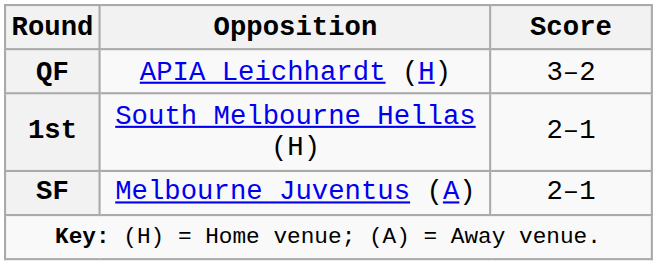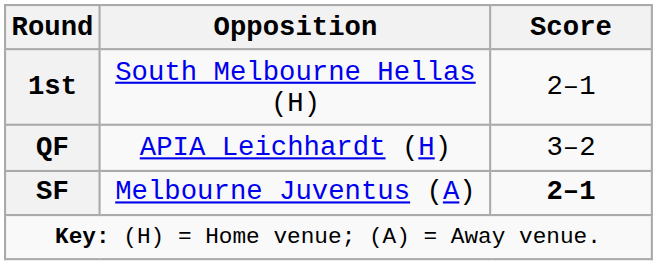 <table class="wikitable plainrowheaders" style="text-align:center">
 <tr>
 <th scope="col" style="width:25px">Round</th>
 <th scope="col" style="width:180px">Opposition</th>
 <th scope="col" style="width:70px">Score</th>
 </tr>
 <tr>
+<th scope=row style="text-align:center">1st</th>
+<td><a href='#'>South Melbourne Hellas</a> (H)</td>
+<td>2–1</td>
+</tr>
+<tr>
 <th scope=row style="text-align:center">QF</th>
 <td><a href='#'>APIA Leichhardt</a> (<a href='#'>H</a>)</td>
 <td>3–2</td>
 </tr>
 <tr>
-<th scope=row style="text-align:center">1st</th>
-<td><a href='#'>South Melbourne Hellas</a> (H)</td>
-<td>2–1</td>
-</tr>
-<tr>
 <th scope=row style="text-align:center">SF</th>
 <td><a href='#'>Melbourne Juventus</a> (<a href='#'>A</a>)</td>
-<td>2–1</td>
+<td><strong>2–1</strong></td>
 </tr>
 <tr>
 <td colspan="3"><small><strong>Key:</strong> (H) = Home venue; (A) = Away venue.</small></td>
 </tr>
 </table>
